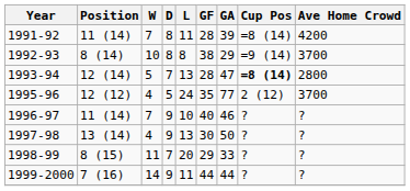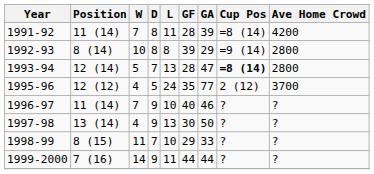 <table class="wikitable">
 <tr>
 <th>Year</th>
 <th>Position</th>
 <th>W</th>
 <th>D</th>
 <th>L</th>
 <th>GF</th>
 <th>GA</th>
 <th>Cup Pos</th>
 <th>Ave Home Crowd</th>
 </tr>
 <tr>
 <td>1991-92</td>
 <td>11 (14)</td>
 <td>7</td>
 <td>8</td>
 <td>11</td>
 <td>28</td>
 <td>39</td>
 <td>=8 (14)</td>
 <td>4200</td>
 </tr>
 <tr>
 <td>1992-93</td>
 <td>8 (14)</td>
 <td>10</td>
 <td>8</td>
 <td>8</td>
-<td>38</td>
+<td>39</td>
 <td>29</td>
 <td>=9 (14)</td>
-<td>3700</td>
+<td>2800</td>
 </tr>
 <tr>
 <td>1993-94</td>
 <td>12 (14)</td>
 <td>5</td>
 <td>7</td>
 <td>13</td>
 <td>28</td>
 <td>47</td>
 <td><strong>=8 (14)</strong></td>
 <td>2800</td>
 </tr>
 <tr>
 <td>1995-96</td>
 <td>12 (12)</td>
 <td>4</td>
 <td>5</td>
 <td>24</td>
 <td>35</td>
 <td>77</td>
 <td>2 (12)</td>
 <td>3700</td>
 </tr>
 <tr>
 <td>1996-97</td>
 <td>11 (14)</td>
 <td>7</td>
 <td>9</td>
 <td>10</td>
 <td>40</td>
 <td>46</td>
 <td>?</td>
 <td>?</td>
 </tr>
 <tr>
 <td>1997-98</td>
 <td>13 (14)</td>
 <td>4</td>
 <td>9</td>
 <td>13</td>
 <td>30</td>
 <td>50</td>
 <td>?</td>
 <td>?</td>
 </tr>
 <tr>
 <td>1998-99</td>
 <td>8 (15)</td>
 <td>11</td>
 <td>7</td>
-<td>20</td>
+<td>10</td>
 <td>29</td>
 <td>33</td>
 <td>?</td>
 <td>?</td>
 </tr>
 <tr>
 <td>1999-2000</td>
 <td>7 (16)</td>
 <td>14</td>
 <td>9</td>
 <td>11</td>
 <td>44</td>
 <td>44</td>
 <td>?</td>
 <td>?</td>
 </tr>
 <tr>
 </tr>
 </table>
